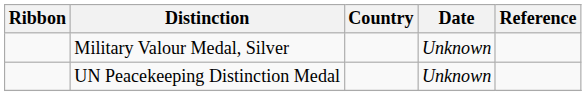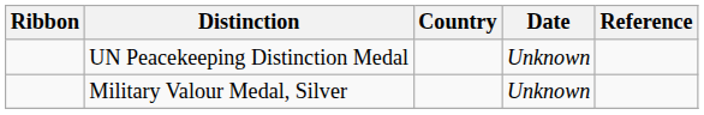 <table class="wikitable">
 <tr>
 <th>Ribbon</th>
 <th>Distinction</th>
 <th>Country</th>
 <th>Date</th>
 <th>Reference</th>
 </tr>
 <tr>
 <td></td>
-<td>Military Valour Medal, Silver</td>
+<td>UN Peacekeeping Distinction Medal</td>
 <td></td>
 <td><em>Unknown</em></td>
 <td></td>
 </tr>
 <tr>
 <td></td>
-<td>UN Peacekeeping Distinction Medal</td>
+<td>Military Valour Medal, Silver</td>
 <td></td>
 <td><em>Unknown</em></td>
 <td></td>
 </tr>
 <tr>
 </tr>
 </table>
